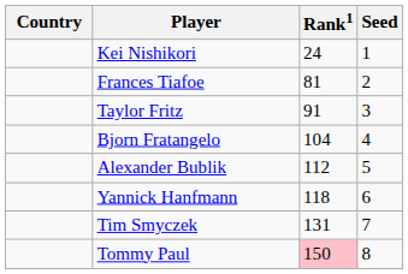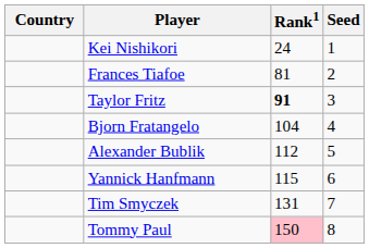 <table class="sortable wikitable">
 <tr>
 <th width="70">Country</th>
 <th width="175">Player</th>
 <th>Rank<sup>1</sup></th>
 <th>Seed</th>
 </tr>
 <tr>
 <td></td>
 <td><a href='#'>Kei Nishikori</a></td>
 <td>24</td>
 <td>1</td>
 </tr>
 <tr>
 <td></td>
 <td><a href='#'>Frances Tiafoe</a></td>
 <td>81</td>
 <td>2</td>
 </tr>
 <tr>
 <td></td>
 <td><a href='#'>Taylor Fritz</a></td>
-<td>91</td>
+<td><strong>91</strong></td>
 <td>3</td>
 </tr>
 <tr>
 <td></td>
 <td><a href='#'>Bjorn Fratangelo</a></td>
 <td>104</td>
 <td>4</td>
 </tr>
 <tr>
 <td></td>
 <td><a href='#'>Alexander Bublik</a></td>
 <td>112</td>
 <td>5</td>
 </tr>
 <tr>
 <td></td>
 <td><a href='#'>Yannick Hanfmann</a></td>
-<td>118</td>
+<td>115</td>
 <td>6</td>
 </tr>
 <tr>
 <td></td>
 <td><a href='#'>Tim Smyczek</a></td>
 <td>131</td>
 <td>7</td>
 </tr>
 <tr>
 <td></td>
 <td><a href='#'>Tommy Paul</a></td>
 <td style="background: pink;">150</td>
 <td>8</td>
 </tr>
 </table>
